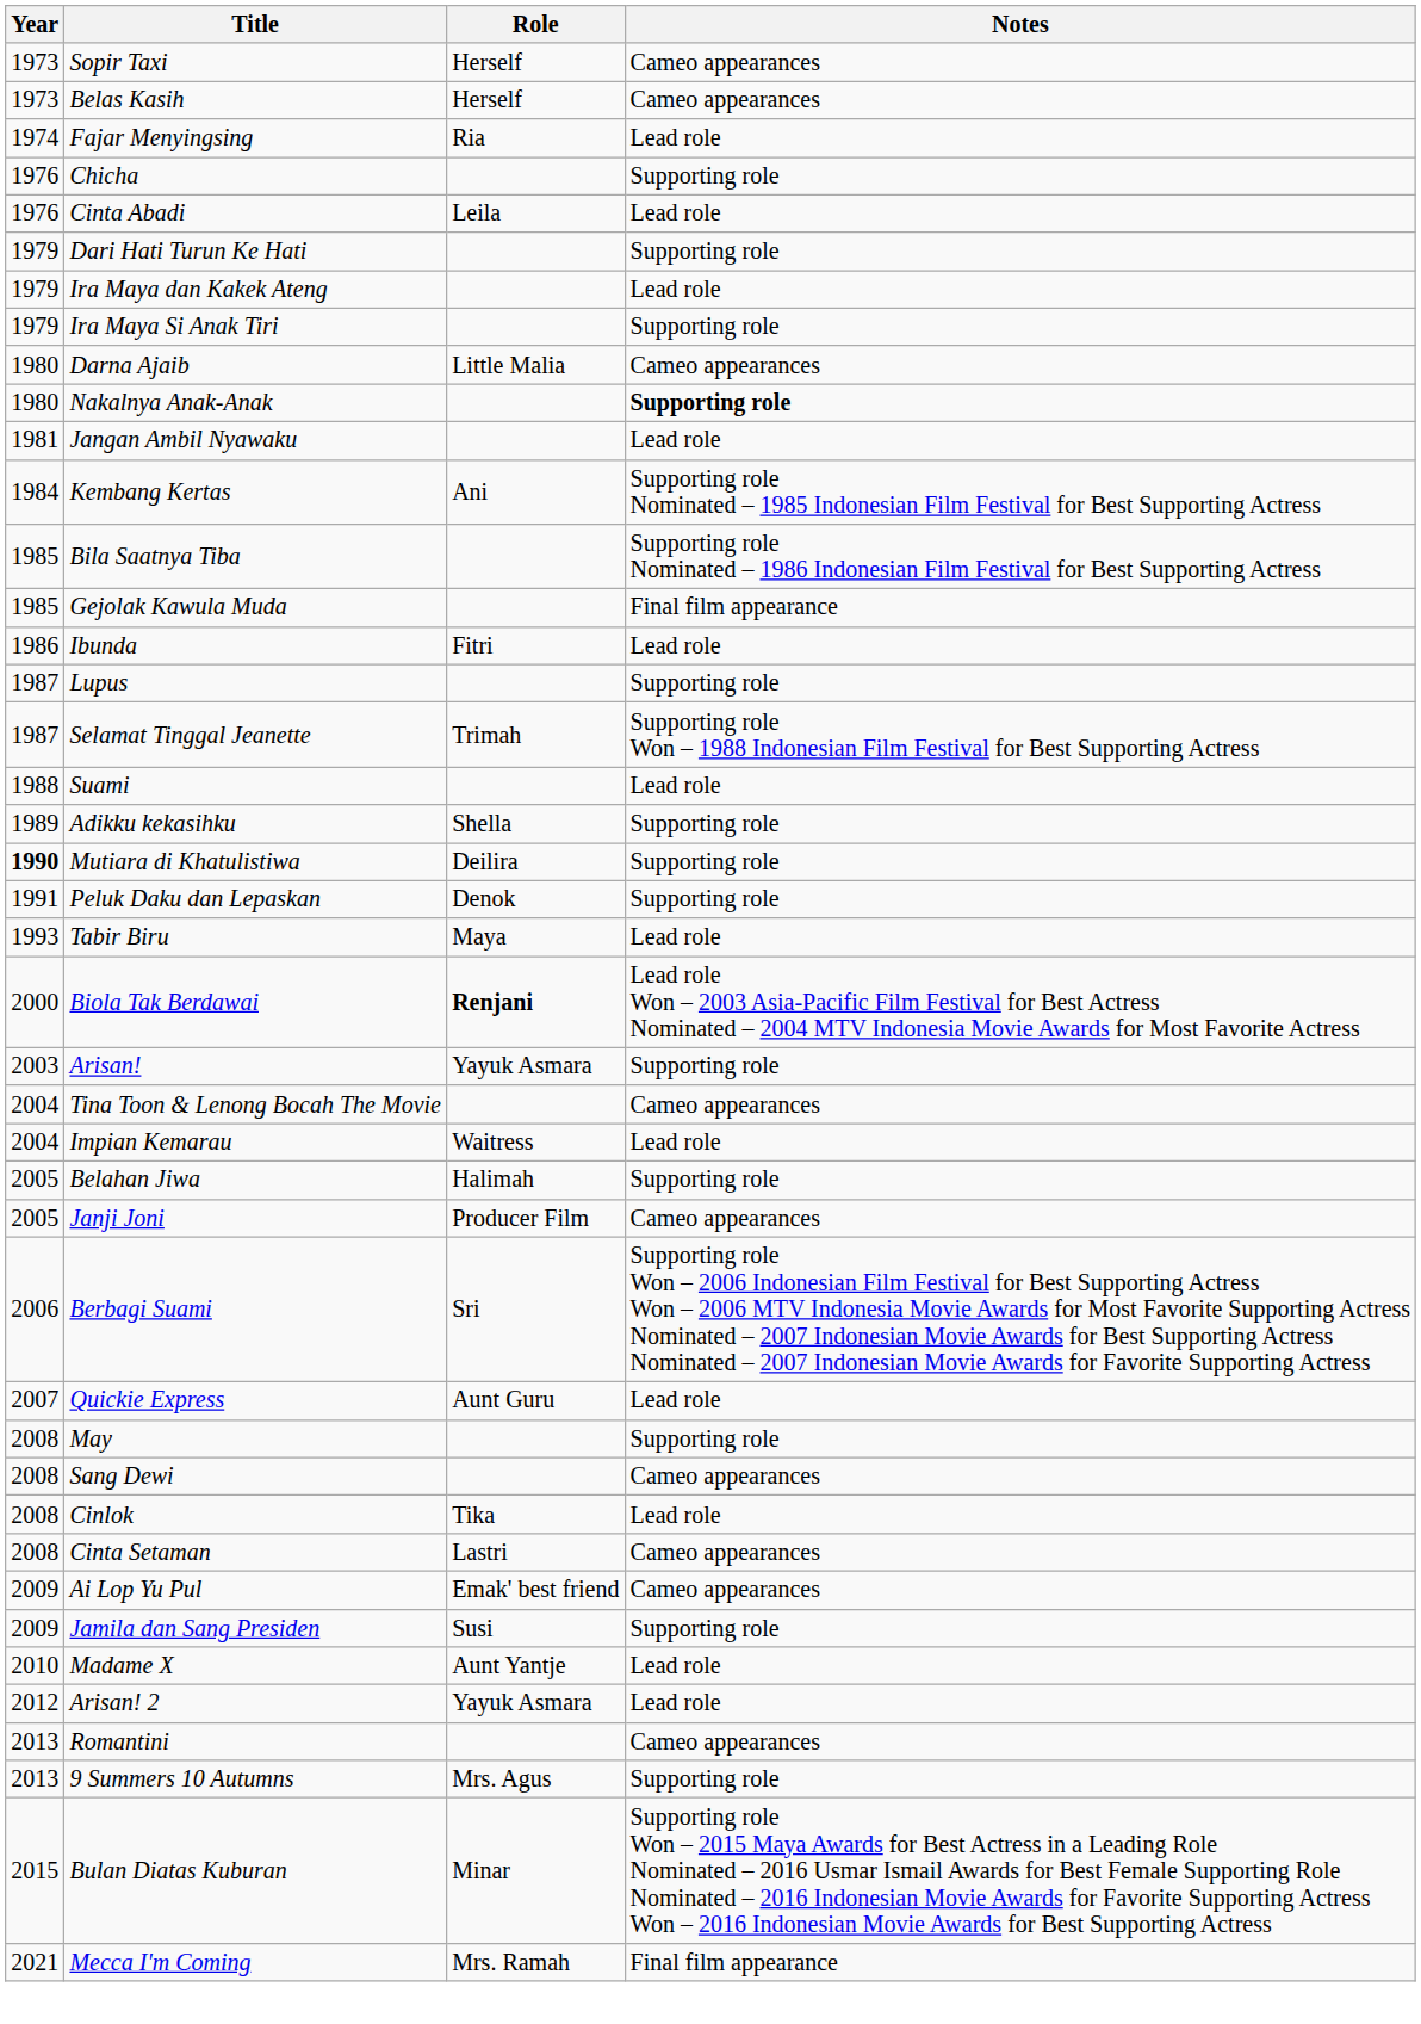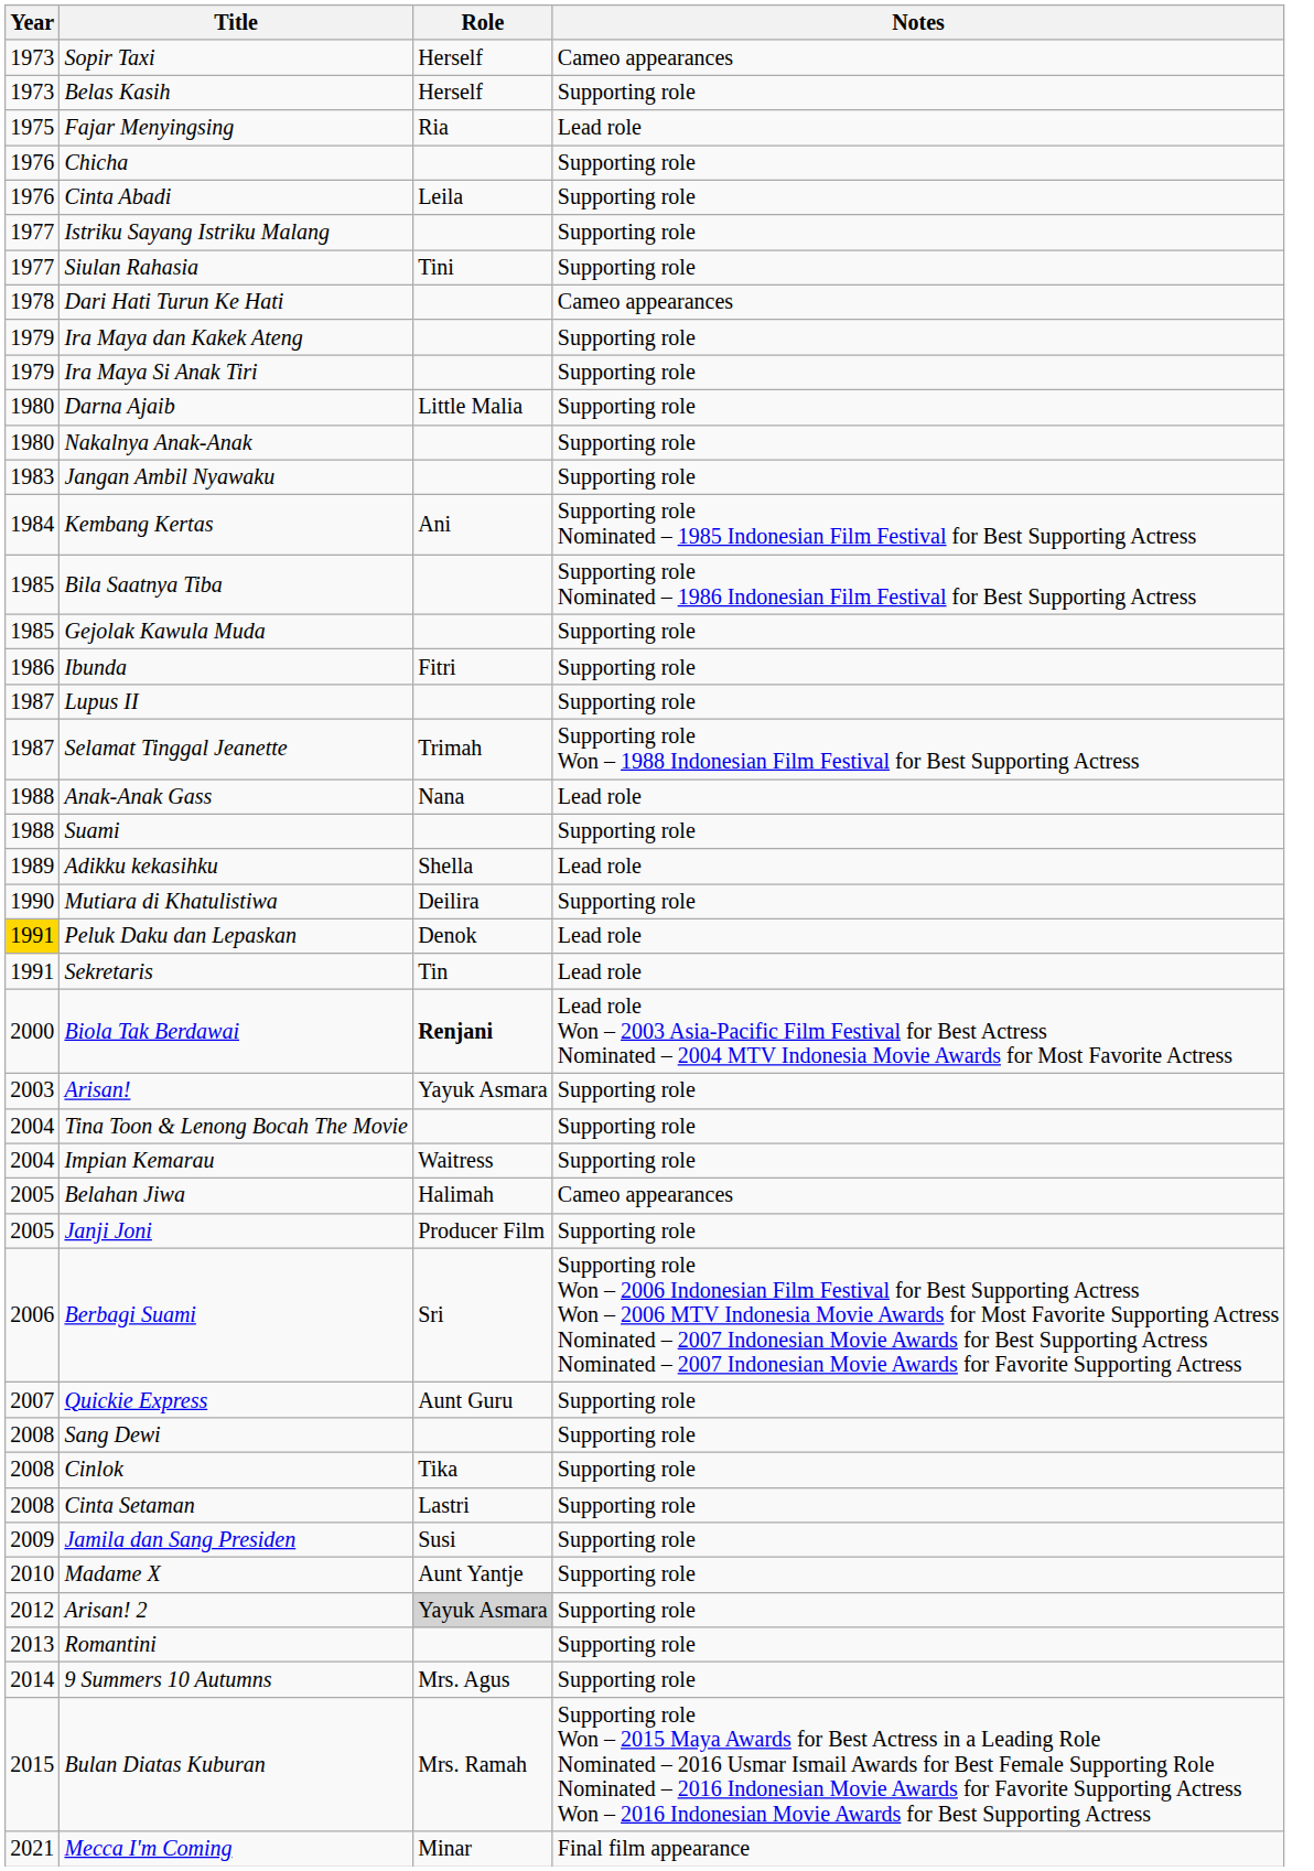 <table class="wikitable">
 <tr>
 <th>Year</th>
 <th>Title</th>
 <th>Role</th>
 <th>Notes</th>
 </tr>
 <tr>
 <td>1973</td>
 <td><em>Sopir Taxi</em></td>
 <td>Herself</td>
 <td>Cameo appearances</td>
 </tr>
 <tr>
 <td>1973</td>
 <td><em>Belas Kasih</em></td>
 <td>Herself</td>
-<td>Cameo appearances</td>
+<td>Supporting role</td>
 </tr>
 <tr>
-<td>1974</td>
+<td>1975</td>
 <td><em>Fajar Menyingsing</em></td>
 <td>Ria</td>
 <td>Lead role</td>
 </tr>
 <tr>
 <td>1976</td>
 <td><em>Chicha</em></td>
 <td></td>
 <td>Supporting role</td>
 </tr>
 <tr>
 <td>1976</td>
 <td><em>Cinta Abadi</em></td>
 <td>Leila</td>
-<td>Lead role</td>
+<td>Supporting role</td>
 </tr>
 <tr>
-<td>1979</td>
+<td>1977</td>
+<td><em>Istriku Sayang Istriku Malang</em></td>
+<td></td>
+<td>Supporting role</td>
+</tr>
+<tr>
+<td>1977</td>
+<td><em>Siulan Rahasia</em></td>
+<td>Tini</td>
+<td>Supporting role</td>
+</tr>
+<tr>
+<td>1978</td>
 <td><em>Dari Hati Turun Ke Hati</em></td>
 <td></td>
-<td>Supporting role</td>
+<td>Cameo appearances</td>
 </tr>
 <tr>
 <td>1979</td>
 <td><em>Ira Maya dan Kakek Ateng</em></td>
 <td></td>
-<td>Lead role</td>
+<td>Supporting role</td>
 </tr>
 <tr>
 <td>1979</td>
 <td><em>Ira Maya Si Anak Tiri</em></td>
 <td></td>
 <td>Supporting role</td>
 </tr>
 <tr>
 <td>1980</td>
 <td><em>Darna Ajaib</em></td>
 <td>Little Malia</td>
-<td>Cameo appearances</td>
+<td>Supporting role</td>
 </tr>
 <tr>
 <td>1980</td>
 <td><em>Nakalnya Anak-Anak</em></td>
 <td></td>
-<td><strong>Supporting role</strong></td>
+<td>Supporting role</td>
 </tr>
 <tr>
-<td>1981</td>
+<td>1983</td>
 <td><em>Jangan Ambil Nyawaku</em></td>
 <td></td>
-<td>Lead role</td>
+<td>Supporting role</td>
 </tr>
 <tr>
 <td>1984</td>
 <td><em>Kembang Kertas</em></td>
 <td>Ani</td>
 <td>Supporting role<br>Nominated – <a href='#'>1985 Indonesian Film Festival</a> for Best Supporting Actress</td>
 </tr>
 <tr>
 <td>1985</td>
 <td><em>Bila Saatnya Tiba</em></td>
 <td></td>
 <td>Supporting role<br>Nominated – <a href='#'>1986 Indonesian Film Festival</a> for Best Supporting Actress</td>
 </tr>
 <tr>
 <td>1985</td>
 <td><em>Gejolak Kawula Muda</em></td>
 <td></td>
-<td>Final film appearance</td>
+<td>Supporting role</td>
 </tr>
 <tr>
 <td>1986</td>
 <td><em>Ibunda</em></td>
 <td>Fitri</td>
-<td>Lead role</td>
+<td>Supporting role</td>
 </tr>
 <tr>
 <td>1987</td>
-<td><em>Lupus</em></td>
+<td><em>Lupus II</em></td>
 <td></td>
 <td>Supporting role</td>
 </tr>
 <tr>
 <td>1987</td>
 <td><em>Selamat Tinggal Jeanette</em></td>
 <td>Trimah</td>
 <td>Supporting role<br>Won – <a href='#'>1988 Indonesian Film Festival</a> for Best Supporting Actress</td>
 </tr>
 <tr>
 <td>1988</td>
+<td><em>Anak-Anak Gass</em></td>
+<td>Nana</td>
+<td>Lead role</td>
+</tr>
+<tr>
+<td>1988</td>
 <td><em>Suami</em></td>
 <td></td>
-<td>Lead role</td>
+<td>Supporting role</td>
 </tr>
 <tr>
 <td>1989</td>
 <td><em>Adikku kekasihku</em></td>
 <td>Shella</td>
-<td>Supporting role</td>
+<td>Lead role</td>
 </tr>
 <tr>
-<td><strong>1990</strong></td>
+<td>1990</td>
 <td><em>Mutiara di Khatulistiwa</em></td>
 <td>Deilira</td>
 <td>Supporting role</td>
 </tr>
 <tr>
-<td>1991</td>
+<td style="background: gold;">1991</td>
 <td><em>Peluk Daku dan Lepaskan</em></td>
 <td>Denok</td>
-<td>Supporting role</td>
+<td>Lead role</td>
 </tr>
 <tr>
-<td>1993</td>
-<td><em>Tabir Biru</em></td>
-<td>Maya</td>
+<td>1991</td>
+<td><em>Sekretaris</em></td>
+<td>Tin</td>
 <td>Lead role</td>
 </tr>
 <tr>
 <td>2000</td>
 <td><em><a href='#'>Biola Tak Berdawai</a></em></td>
 <td><strong>Renjani</strong></td>
 <td>Lead role<br>Won – <a href='#'>2003 Asia-Pacific Film Festival</a> for Best Actress<br>Nominated – <a href='#'>2004 MTV Indonesia Movie Awards</a> for Most Favorite Actress</td>
 </tr>
 <tr>
 <td>2003</td>
 <td><em><a href='#'>Arisan!</a></em></td>
 <td>Yayuk Asmara</td>
 <td>Supporting role</td>
 </tr>
 <tr>
 <td>2004</td>
 <td><em>Tina Toon & Lenong Bocah The Movie</em></td>
 <td></td>
-<td>Cameo appearances</td>
+<td>Supporting role</td>
 </tr>
 <tr>
 <td>2004</td>
 <td><em>Impian Kemarau</em></td>
 <td>Waitress</td>
-<td>Lead role</td>
+<td>Supporting role</td>
 </tr>
 <tr>
 <td>2005</td>
 <td><em>Belahan Jiwa</em></td>
 <td>Halimah</td>
-<td>Supporting role</td>
+<td>Cameo appearances</td>
 </tr>
 <tr>
 <td>2005</td>
 <td><em><a href='#'>Janji Joni</a></em></td>
 <td>Producer Film</td>
-<td>Cameo appearances</td>
+<td>Supporting role</td>
 </tr>
 <tr>
 <td>2006</td>
 <td><em><a href='#'>Berbagi Suami</a></em></td>
 <td>Sri</td>
 <td>Supporting role<br>Won – <a href='#'>2006 Indonesian Film Festival</a> for Best Supporting Actress<br>Won – <a href='#'>2006 MTV Indonesia Movie Awards</a> for Most Favorite Supporting Actress<br>Nominated – <a href='#'>2007 Indonesian Movie Awards</a> for Best Supporting Actress<br>Nominated – <a href='#'>2007 Indonesian Movie Awards</a> for Favorite Supporting Actress</td>
 </tr>
 <tr>
 <td>2007</td>
 <td><em><a href='#'>Quickie Express</a></em></td>
 <td>Aunt Guru</td>
-<td>Lead role</td>
-</tr>
-<tr>
-<td>2008</td>
-<td><em>May</em></td>
-<td></td>
 <td>Supporting role</td>
 </tr>
 <tr>
 <td>2008</td>
 <td><em>Sang Dewi</em></td>
 <td></td>
-<td>Cameo appearances</td>
+<td>Supporting role</td>
 </tr>
 <tr>
 <td>2008</td>
 <td><em>Cinlok</em></td>
 <td>Tika</td>
-<td>Lead role</td>
+<td>Supporting role</td>
 </tr>
 <tr>
 <td>2008</td>
 <td><em>Cinta Setaman</em></td>
 <td>Lastri</td>
-<td>Cameo appearances</td>
-</tr>
-<tr>
-<td>2009</td>
-<td><em>Ai Lop Yu Pul</em></td>
-<td>Emak' best friend</td>
-<td>Cameo appearances</td>
+<td>Supporting role</td>
 </tr>
 <tr>
 <td>2009</td>
 <td><em><a href='#'>Jamila dan Sang Presiden</a></em></td>
 <td>Susi</td>
 <td>Supporting role</td>
 </tr>
 <tr>
 <td>2010</td>
 <td><em>Madame X</em></td>
 <td>Aunt Yantje</td>
-<td>Lead role</td>
+<td>Supporting role</td>
 </tr>
 <tr>
 <td>2012</td>
 <td><em>Arisan! 2</em></td>
-<td>Yayuk Asmara</td>
-<td>Lead role</td>
+<td style="background: lightgrey;">Yayuk Asmara</td>
+<td>Supporting role</td>
 </tr>
 <tr>
 <td>2013</td>
 <td><em>Romantini</em></td>
 <td></td>
-<td>Cameo appearances</td>
+<td>Supporting role</td>
 </tr>
 <tr>
-<td>2013</td>
+<td>2014</td>
 <td><em>9 Summers 10 Autumns</em></td>
 <td>Mrs. Agus</td>
 <td>Supporting role</td>
 </tr>
 <tr>
 <td>2015</td>
 <td><em>Bulan Diatas Kuburan</em></td>
-<td>Minar</td>
+<td>Mrs. Ramah</td>
 <td>Supporting role<br>Won – <a href='#'>2015 Maya Awards</a> for Best Actress in a Leading Role<br>Nominated – 2016 Usmar Ismail Awards for Best Female Supporting Role<br>Nominated – <a href='#'>2016 Indonesian Movie Awards</a> for Favorite Supporting Actress<br>Won – <a href='#'>2016 Indonesian Movie Awards</a> for Best Supporting Actress</td>
 </tr>
 <tr>
 <td>2021</td>
 <td><em><a href='#'>Mecca I'm Coming</a></em></td>
-<td>Mrs. Ramah</td>
+<td>Minar</td>
 <td>Final film appearance</td>
 </tr>
 </table>
